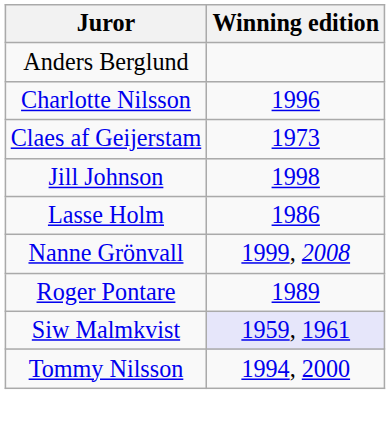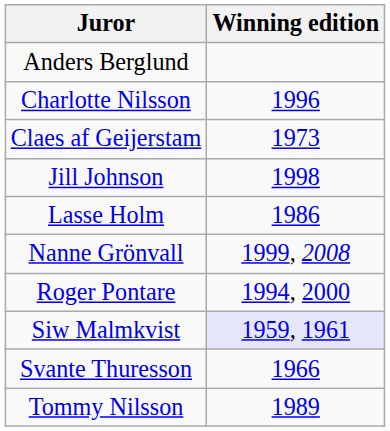 <table class="sortable wikitable" style="margin: 1em auto 1em auto; text-align:center;">
 <tr>
 <th>Juror</th>
 <th>Winning edition</th>
 </tr>
 <tr>
 <td>Anders Berglund</td>
 <td></td>
 </tr>
 <tr>
 <td><a href='#'>Charlotte Nilsson</a></td>
 <td><a href='#'>1996</a></td>
 </tr>
 <tr>
 <td><a href='#'>Claes af Geijerstam</a></td>
 <td><a href='#'>1973</a></td>
 </tr>
 <tr>
 <td><a href='#'>Jill Johnson</a></td>
 <td><a href='#'>1998</a></td>
 </tr>
 <tr>
 <td><a href='#'>Lasse Holm</a></td>
 <td><a href='#'>1986</a></td>
 </tr>
 <tr>
 <td><a href='#'>Nanne Grönvall</a></td>
 <td><a href='#'>1999</a>, <em><a href='#'>2008</a></em></td>
 </tr>
 <tr>
 <td><a href='#'>Roger Pontare</a></td>
-<td><a href='#'>1989</a></td>
+<td><a href='#'>1994</a>, <a href='#'>2000</a></td>
 </tr>
 <tr>
 <td><a href='#'>Siw Malmkvist</a></td>
 <td style="background: lavender;"><a href='#'>1959</a>, <a href='#'>1961</a></td>
 </tr>
 <tr>
+<td><a href='#'>Svante Thuresson</a></td>
+<td><a href='#'>1966</a></td>
+</tr>
+<tr>
 <td><a href='#'>Tommy Nilsson</a></td>
-<td><a href='#'>1994</a>, <a href='#'>2000</a></td>
+<td><a href='#'>1989</a></td>
 </tr>
 </table>
